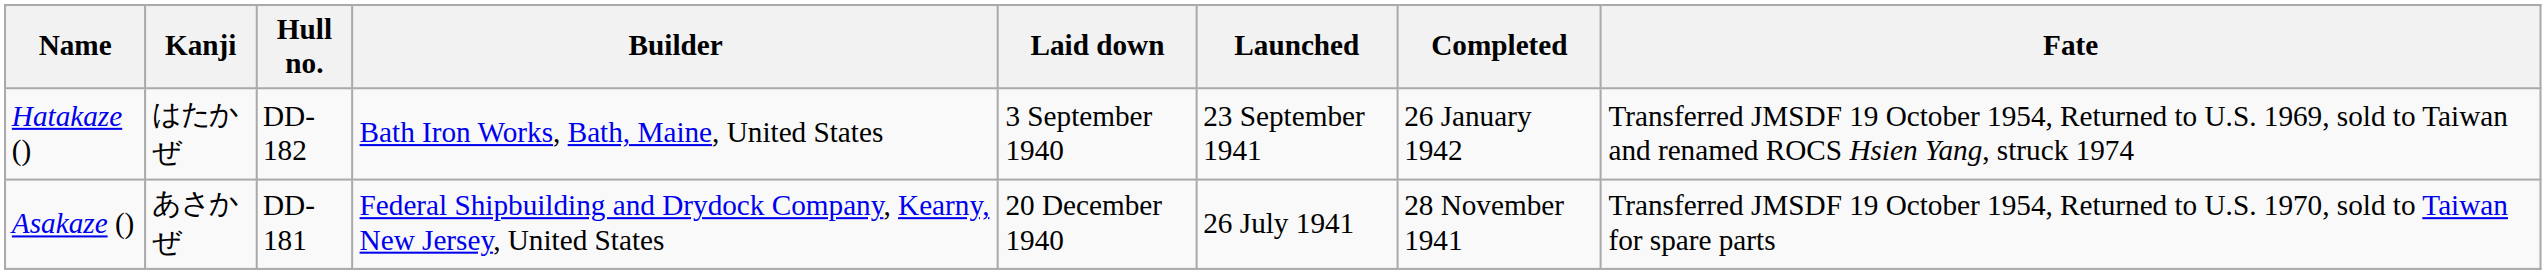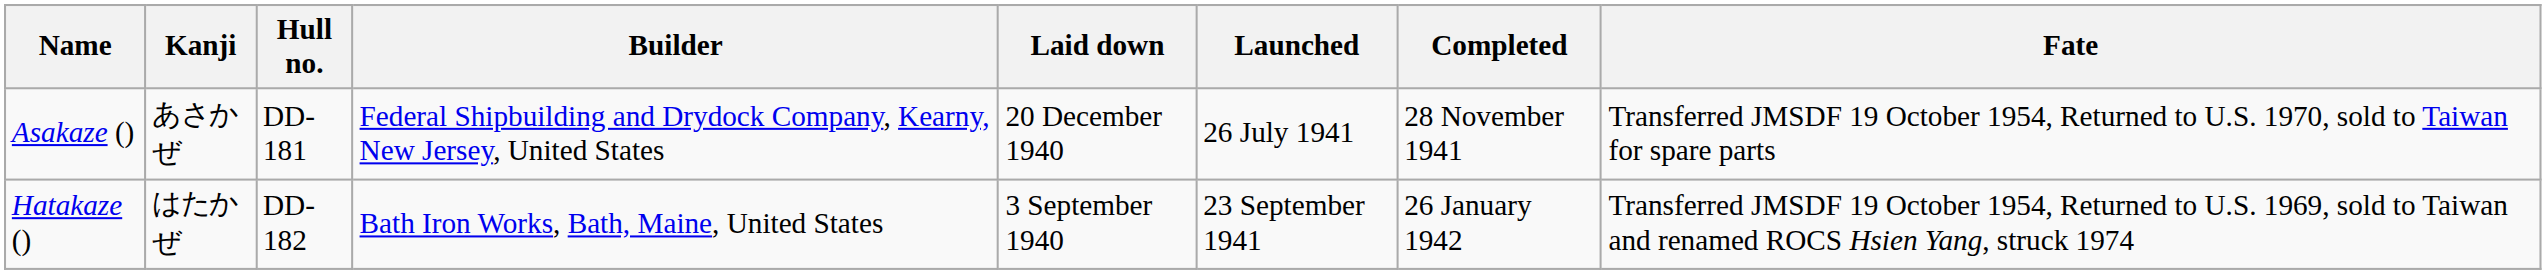 <table class="wikitable" style="font-size:90%;">
 <tr>
 <th>Name</th>
 <th>Kanji</th>
 <th>Hull no.</th>
 <th>Builder</th>
 <th>Laid down</th>
 <th>Launched</th>
 <th>Completed</th>
 <th>Fate</th>
 </tr>
 <tr>
+<td><a href='#'><em>Asakaze</em></a> ()</td>
+<td>あさかぜ</td>
+<td>DD-181</td>
+<td><a href='#'>Federal Shipbuilding and Drydock Company</a>, <a href='#'>Kearny, New Jersey</a>, United States</td>
+<td>20 December 1940</td>
+<td>26 July 1941</td>
+<td>28 November 1941</td>
+<td>Transferred JMSDF 19 October 1954, Returned to U.S. 1970, sold to <a href='#'>Taiwan</a> for spare parts</td>
+</tr>
+<tr>
 <td><a href='#'><em>Hatakaze</em></a> ()</td>
 <td>はたかぜ</td>
 <td>DD-182</td>
 <td><a href='#'>Bath Iron Works</a>, <a href='#'>Bath, Maine</a>, United States</td>
 <td>3 September 1940</td>
 <td>23 September 1941</td>
 <td>26 January 1942</td>
 <td>Transferred JMSDF 19 October 1954, Returned to U.S. 1969, sold to Taiwan and renamed ROCS <em>Hsien Yang</em>, struck 1974</td>
 </tr>
-<tr>
-<td><a href='#'><em>Asakaze</em></a> ()</td>
-<td>あさかぜ</td>
-<td>DD-181</td>
-<td><a href='#'>Federal Shipbuilding and Drydock Company</a>, <a href='#'>Kearny, New Jersey</a>, United States</td>
-<td>20 December 1940</td>
-<td>26 July 1941</td>
-<td>28 November 1941</td>
-<td>Transferred JMSDF 19 October 1954, Returned to U.S. 1970, sold to <a href='#'>Taiwan</a> for spare parts</td>
-</tr>
 </table>
